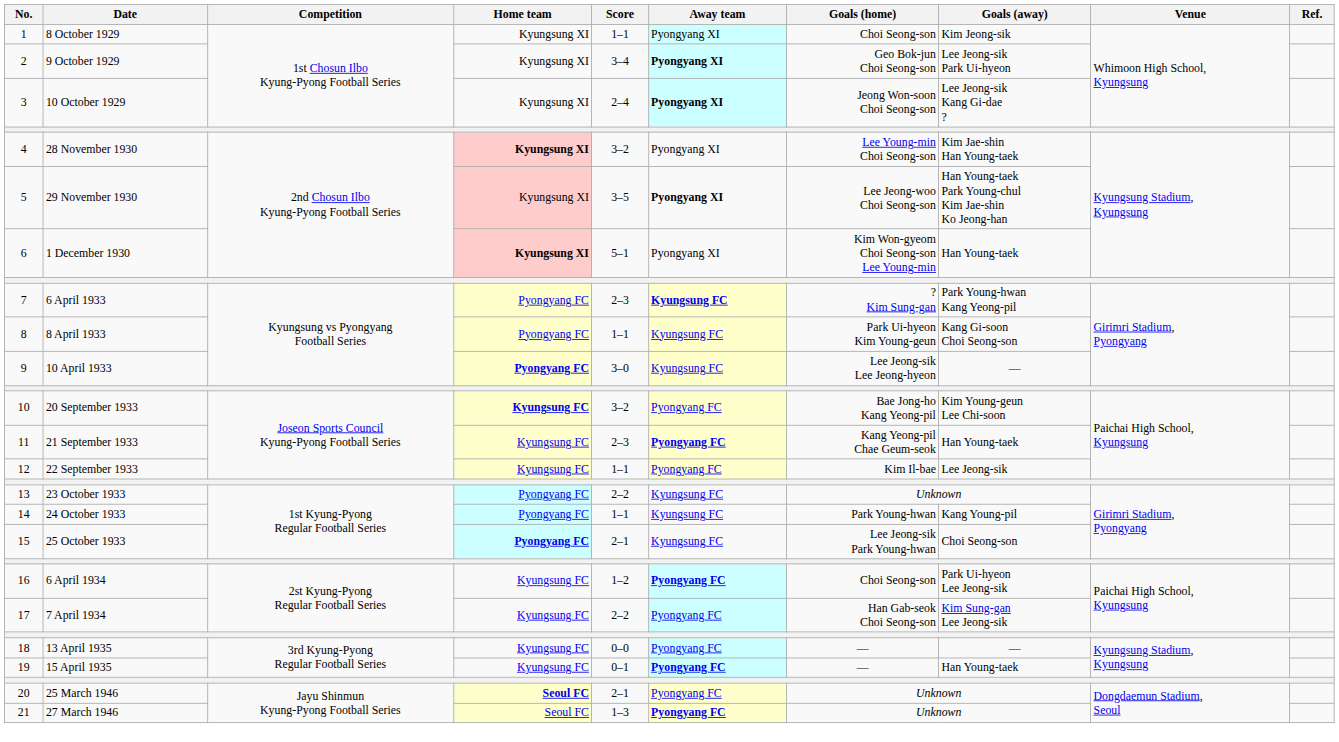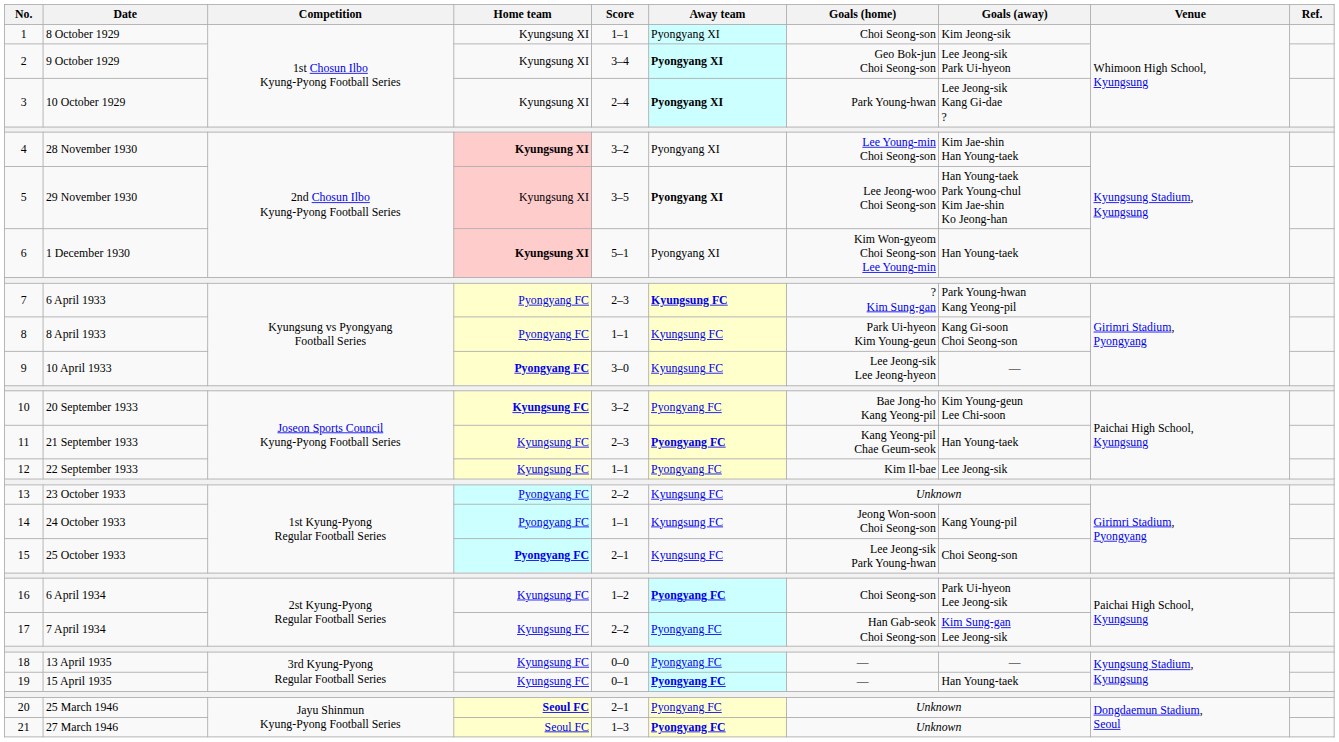 <table class="wikitable" style="width:100%; font-size:88%">
 <tr>
 <th>No.</th>
 <th>Date</th>
 <th>Competition</th>
 <th>Home team</th>
 <th>Score</th>
 <th>Away team</th>
 <th>Goals (home)</th>
 <th>Goals (away)</th>
 <th>Venue</th>
 <th>Ref.</th>
 </tr>
 <tr>
 <td align="center">1</td>
 <td>8 October 1929</td>
 <td align="center" rowspan="3">1st <a href='#'>Chosun Ilbo</a><br>Kyung-Pyong Football Series</td>
 <td align="right">Kyungsung XI</td>
 <td style="text-align:center">1–1</td>
 <td bgcolor="#ccffff">Pyongyang XI</td>
 <td align="right">Choi Seong-son </td>
 <td>Kim Jeong-sik </td>
 <td rowspan="3">Whimoon High School,<br><a href='#'>Kyungsung</a></td>
 <td></td>
 </tr>
 <tr>
 <td align="center">2</td>
 <td>9 October 1929</td>
 <td align="right">Kyungsung XI</td>
 <td style="text-align:center">3–4</td>
 <td bgcolor="#ccffff"><strong>Pyongyang XI</strong></td>
 <td align="right">Geo Bok-jun <br>Choi Seong-son </td>
 <td>Lee Jeong-sik <br> Park Ui-hyeon </td>
 <td></td>
 </tr>
 <tr>
 <td align="center">3</td>
 <td>10 October 1929</td>
 <td align="right">Kyungsung XI</td>
 <td style="text-align:center">2–4</td>
 <td bgcolor="#ccffff"><strong>Pyongyang XI</strong></td>
-<td align="right">Jeong Won-soon <br>Choi Seong-son </td>
+<td align="right">Park Young-hwan </td>
 <td>Lee Jeong-sik <br>Kang Gi-dae <br>? </td>
 <td></td>
 </tr>
 <tr>
 <th colspan="10"></th>
 </tr>
 <tr>
 <td align="center">4</td>
 <td>28 November 1930</td>
 <td align="center" rowspan="3">2nd <a href='#'>Chosun Ilbo</a><br>Kyung-Pyong Football Series</td>
 <td bgcolor="#ffcccc" align="right"><strong>Kyungsung XI</strong></td>
 <td style="text-align:center">3–2</td>
 <td>Pyongyang XI</td>
 <td align="right"><a href='#'>Lee Young-min</a> <br>Choi Seong-son </td>
 <td>Kim Jae-shin <br>Han Young-taek </td>
 <td rowspan="3"><a href='#'>Kyungsung Stadium</a>,<br><a href='#'>Kyungsung</a></td>
 <td></td>
 </tr>
 <tr>
 <td align="center">5</td>
 <td>29 November 1930</td>
 <td bgcolor="#ffcccc" align="right">Kyungsung XI</td>
 <td style="text-align:center">3–5</td>
 <td><strong>Pyongyang XI</strong></td>
 <td align="right">Lee Jeong-woo <br>Choi Seong-son </td>
 <td>Han Young-taek <br>Park Young-chul <br>Kim Jae-shin <br>Ko Jeong-han </td>
 <td></td>
 </tr>
 <tr>
 <td align="center">6</td>
 <td>1 December 1930</td>
 <td bgcolor="#ffcccc" align="right"><strong>Kyungsung XI</strong></td>
 <td style="text-align:center">5–1</td>
 <td>Pyongyang XI</td>
 <td align="right">Kim Won-gyeom <br>Choi Seong-son <br><a href='#'>Lee Young-min</a> </td>
 <td>Han Young-taek </td>
 <td></td>
 </tr>
 <tr>
 <th colspan="10"></th>
 </tr>
 <tr>
 <td align="center">7</td>
 <td>6 April 1933</td>
 <td align="center" rowspan="3">Kyungsung vs Pyongyang<br>Football Series</td>
 <td style="background:#ffffcc; text-align:right"><a href='#'>Pyongyang FC</a></td>
 <td style="text-align:center">2–3</td>
 <td bgcolor="#ffffcc"><strong><a href='#'>Kyungsung FC</a></strong></td>
 <td align="right">? <br><a href='#'>Kim Sung-gan</a> </td>
 <td>Park Young-hwan <br>Kang Yeong-pil </td>
 <td rowspan="3"><a href='#'>Girimri Stadium</a>,<br><a href='#'>Pyongyang</a></td>
 <td></td>
 </tr>
 <tr>
 <td align="center">8</td>
 <td>8 April 1933</td>
 <td style="background:#ffffcc; text-align:right"><a href='#'>Pyongyang FC</a></td>
 <td align="center">1–1</td>
 <td bgcolor="#ffffcc"><a href='#'>Kyungsung FC</a></td>
 <td align="right">Park Ui-hyeon <br>Kim Young-geun </td>
 <td>Kang Gi-soon <br>Choi Seong-son </td>
 <td></td>
 </tr>
 <tr>
 <td align="center">9</td>
 <td>10 April 1933</td>
 <td style="background:#ffffcc; text-align:right"><strong><a href='#'>Pyongyang FC</a></strong></td>
 <td style="text-align:center">3–0</td>
 <td bgcolor="#ffffcc"><a href='#'>Kyungsung FC</a></td>
 <td align="right">Lee Jeong-sik <br>Lee Jeong-hyeon </td>
 <td align="center">—</td>
 <td></td>
 </tr>
 <tr>
 <th colspan="10"></th>
 </tr>
 <tr>
 <td align="center">10</td>
 <td>20 September 1933</td>
 <td align="center" rowspan="3"><a href='#'>Joseon Sports Council</a><br>Kyung-Pyong Football Series</td>
 <td bgcolor="#ffffcc" align="right"><strong><a href='#'>Kyungsung FC</a></strong></td>
 <td style="text-align:center">3–2</td>
 <td bgcolor="#ffffcc"><a href='#'>Pyongyang FC</a></td>
 <td align="right">Bae Jong-ho <br>Kang Yeong-pil </td>
 <td>Kim Young-geun <br>Lee Chi-soon </td>
 <td rowspan="3">Paichai High School,<br><a href='#'>Kyungsung</a></td>
 <td></td>
 </tr>
 <tr>
 <td align="center">11</td>
 <td>21 September 1933</td>
 <td bgcolor="#ffffcc" align="right"><a href='#'>Kyungsung FC</a></td>
 <td style="text-align:center">2–3</td>
 <td bgcolor="#ffffcc"><strong><a href='#'>Pyongyang FC</a></strong></td>
 <td align="right">Kang Yeong-pil <br>Chae Geum-seok </td>
 <td>Han Young-taek </td>
 <td></td>
 </tr>
 <tr>
 <td align="center">12</td>
 <td>22 September 1933</td>
 <td bgcolor="#ffffcc" align="right"><a href='#'>Kyungsung FC</a></td>
 <td style="text-align:center">1–1</td>
 <td bgcolor="#ffffcc"><a href='#'>Pyongyang FC</a></td>
 <td align="right">Kim Il-bae </td>
 <td>Lee Jeong-sik </td>
 <td></td>
 </tr>
 <tr>
 <th colspan="10"></th>
 </tr>
 <tr>
 <td align="center">13</td>
 <td>23 October 1933</td>
 <td rowspan="3" align="center">1st Kyung-Pyong<br>Regular Football Series</td>
 <td bgcolor="#ccffff" align="right"><a href='#'>Pyongyang FC</a></td>
 <td style="text-align:center">2–2</td>
 <td><a href='#'>Kyungsung FC</a></td>
 <td colspan="2" align="center"><em>Unknown</em></td>
 <td rowspan="3"><a href='#'>Girimri Stadium</a>,<br><a href='#'>Pyongyang</a></td>
 <td></td>
 </tr>
 <tr>
 <td align="center">14</td>
 <td>24 October 1933</td>
 <td bgcolor="ccffff" align="right"><a href='#'>Pyongyang FC</a></td>
 <td align="center">1–1</td>
 <td><a href='#'>Kyungsung FC</a></td>
-<td align="right">Park Young-hwan </td>
+<td align="right">Jeong Won-soon <br>Choi Seong-son </td>
 <td>Kang Young-pil </td>
 <td></td>
 </tr>
 <tr>
 <td align="center">15</td>
 <td>25 October 1933</td>
 <td bgcolor="ccffff" align="right"><strong><a href='#'>Pyongyang FC</a></strong></td>
 <td style="text-align:center">2–1</td>
 <td><a href='#'>Kyungsung FC</a></td>
 <td align="right">Lee Jeong-sik <br>Park Young-hwan </td>
 <td>Choi Seong-son </td>
 <td></td>
 </tr>
 <tr>
 <th colspan="10"></th>
 </tr>
 <tr>
 <td align="center">16</td>
 <td>6 April 1934</td>
 <td rowspan="2" align="center">2st Kyung-Pyong<br>Regular Football Series</td>
 <td align="right"><a href='#'>Kyungsung FC</a></td>
 <td style="text-align:center">1–2</td>
 <td bgcolor="ccffff"><strong><a href='#'>Pyongyang FC</a></strong></td>
 <td align="right">Choi Seong-son </td>
 <td>Park Ui-hyeon <br>Lee Jeong-sik </td>
 <td rowspan="2">Paichai High School,<br><a href='#'>Kyungsung</a></td>
 <td></td>
 </tr>
 <tr>
 <td align="center">17</td>
 <td>7 April 1934</td>
 <td align="right"><a href='#'>Kyungsung FC</a></td>
 <td style="text-align:center">2–2</td>
 <td bgcolor="ccffff"><a href='#'>Pyongyang FC</a></td>
 <td align="right">Han Gab-seok <br>Choi Seong-son </td>
 <td><a href='#'>Kim Sung-gan</a> <br>Lee Jeong-sik </td>
 <td></td>
 </tr>
 <tr>
 <th colspan="10"></th>
 </tr>
 <tr>
 <td align="center">18</td>
 <td>13 April 1935</td>
 <td rowspan="2" align="center">3rd Kyung-Pyong<br>Regular Football Series</td>
 <td align="right"><a href='#'>Kyungsung FC</a></td>
 <td style="text-align:center">0–0</td>
 <td bgcolor="ccffff"><a href='#'>Pyongyang FC</a></td>
 <td align="center">—</td>
 <td align="center">—</td>
 <td rowspan="2"><a href='#'>Kyungsung Stadium</a>,<br><a href='#'>Kyungsung</a></td>
 <td></td>
 </tr>
 <tr>
 <td align="center">19</td>
 <td>15 April 1935</td>
 <td align="right"><a href='#'>Kyungsung FC</a></td>
 <td style="text-align:center">0–1</td>
 <td bgcolor="ccffff"><strong><a href='#'>Pyongyang FC</a></strong></td>
 <td align="center">—</td>
 <td>Han Young-taek </td>
 <td></td>
 </tr>
 <tr>
 <th colspan="10"></th>
 </tr>
 <tr>
 <td align="center">20</td>
 <td>25 March 1946</td>
 <td rowspan="2" align="center">Jayu Shinmun<br>Kyung-Pyong Football Series</td>
 <td bgcolor="#ffffcc" align="right"><strong><a href='#'>Seoul FC</a></strong></td>
 <td style="text-align:center">2–1</td>
 <td bgcolor="#ffffcc"><a href='#'>Pyongyang FC</a></td>
 <td colspan="2" align="center"><em>Unknown</em></td>
 <td rowspan="2"><a href='#'>Dongdaemun Stadium</a>,<br><a href='#'>Seoul</a></td>
 <td></td>
 </tr>
 <tr>
 <td align="center">21</td>
 <td>27 March 1946</td>
 <td bgcolor="#ffffcc" align="right"><a href='#'>Seoul FC</a></td>
 <td style="text-align:center">1–3</td>
 <td bgcolor="#ffffcc"><strong><a href='#'>Pyongyang FC</a></strong></td>
 <td colspan="2" align="center"><em>Unknown</em></td>
 <td></td>
 </tr>
 </table>
